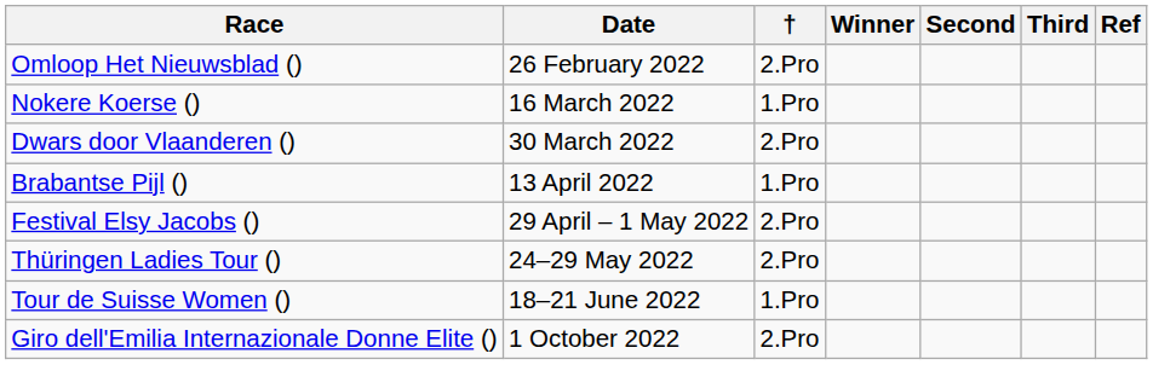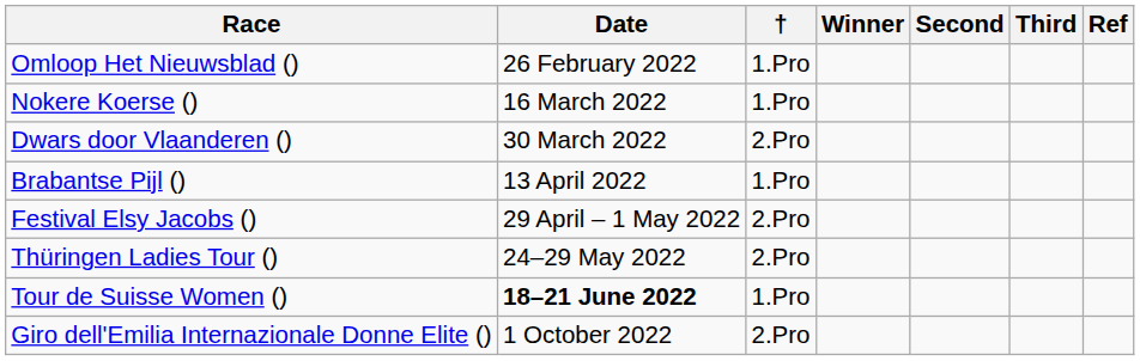 <table class="wikitable sortable">
 <tr>
 <th>Race</th>
 <th>Date</th>
 <th> †</th>
 <th>Winner</th>
 <th>Second</th>
 <th>Third</th>
 <th>Ref</th>
 </tr>
 <tr>
 <td> <a href='#'>Omloop Het Nieuwsblad</a> ()</td>
 <td>26 February 2022</td>
-<td>2.Pro</td>
+<td>1.Pro</td>
 <td></td>
 <td></td>
 <td></td>
 <td align="center"></td>
 </tr>
 <tr>
 <td> <a href='#'>Nokere Koerse</a> ()</td>
 <td>16 March 2022</td>
 <td>1.Pro</td>
 <td></td>
 <td></td>
 <td></td>
 <td align="center"></td>
 </tr>
 <tr>
 <td> <a href='#'>Dwars door Vlaanderen</a> ()</td>
 <td>30 March 2022</td>
 <td>2.Pro</td>
 <td></td>
 <td></td>
 <td></td>
 <td align="center"></td>
 </tr>
 <tr>
 <td> <a href='#'>Brabantse Pijl</a> ()</td>
 <td>13 April 2022</td>
 <td>1.Pro</td>
 <td></td>
 <td></td>
 <td></td>
 <td align="center"></td>
 </tr>
 <tr>
 <td> <a href='#'>Festival Elsy Jacobs</a> ()</td>
 <td>29 April – 1 May 2022</td>
 <td>2.Pro</td>
 <td></td>
 <td></td>
 <td></td>
 <td align="center"></td>
 </tr>
 <tr>
 <td> <a href='#'>Thüringen Ladies Tour</a> ()</td>
 <td>24–29 May 2022</td>
 <td>2.Pro</td>
 <td></td>
 <td></td>
 <td></td>
 <td align="center"></td>
 </tr>
 <tr>
 <td> <a href='#'>Tour de Suisse Women</a> ()</td>
-<td>18–21 June 2022</td>
+<td><strong>18–21 June 2022</strong></td>
 <td>1.Pro</td>
 <td></td>
 <td></td>
 <td></td>
 <td align="center"></td>
 </tr>
 <tr>
 <td> <a href='#'>Giro dell'Emilia Internazionale Donne Elite</a> ()</td>
 <td>1 October 2022</td>
 <td>2.Pro</td>
 <td></td>
 <td></td>
 <td></td>
 <td align="center"></td>
 </tr>
 </table>
